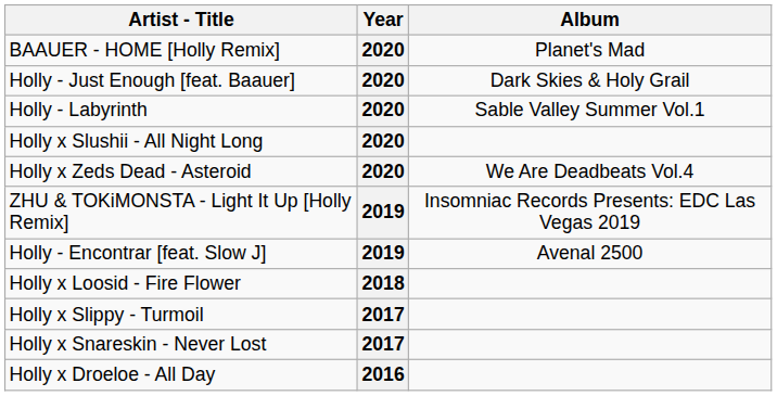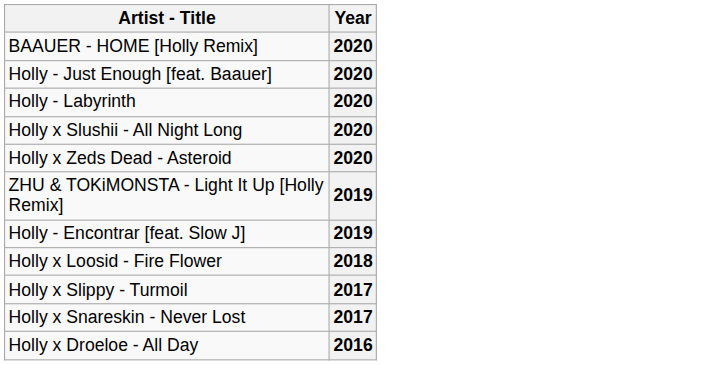 <table class="wikitable sortable plainrowheaders" style="text-align:center;">
 <tr>
 <th scope="col" style="width:18em;">Artist - Title</th>
 <th>Year</th>
-<th scope="col" style="width:18.5em;">Album</th>
 </tr>
 <tr>
 <td style=text-align:left>BAAUER - HOME [Holly Remix]</td>
 <th>2020</th>
-<td>Planet's Mad</td>
 </tr>
 <tr>
 <td style=text-align:left>Holly - Just Enough [feat. Baauer]</td>
 <th>2020</th>
-<td>Dark Skies & Holy Grail</td>
 </tr>
 <tr>
 <td style=text-align:left>Holly - Labyrinth</td>
 <th>2020</th>
-<td>Sable Valley Summer Vol.1</td>
 </tr>
 <tr>
 <td style=text-align:left>Holly x Slushii - All Night Long</td>
 <th>2020</th>
-<td></td>
 </tr>
 <tr>
 <td style=text-align:left>Holly x Zeds Dead - Asteroid</td>
 <th>2020</th>
-<td>We Are Deadbeats Vol.4</td>
 </tr>
 <tr>
 <td style=text-align:left>ZHU & TOKiMONSTA - Light It Up [Holly Remix]</td>
 <th>2019</th>
-<td>Insomniac Records Presents: EDC Las Vegas 2019</td>
 </tr>
 <tr>
 <td style=text-align:left>Holly - Encontrar [feat. Slow J]</td>
 <th>2019</th>
-<td>Avenal 2500</td>
 </tr>
 <tr>
 <td style=text-align:left>Holly x Loosid - Fire Flower</td>
 <th>2018</th>
-<td></td>
 </tr>
 <tr>
 <td style=text-align:left>Holly x Slippy - Turmoil</td>
 <th>2017</th>
-<td></td>
 </tr>
 <tr>
 <td style=text-align:left>Holly x Snareskin - Never Lost</td>
 <th>2017</th>
-<td></td>
 </tr>
 <tr>
 <td style=text-align:left>Holly x Droeloe - All Day</td>
 <th>2016</th>
-<td></td>
 </tr>
 </table>
